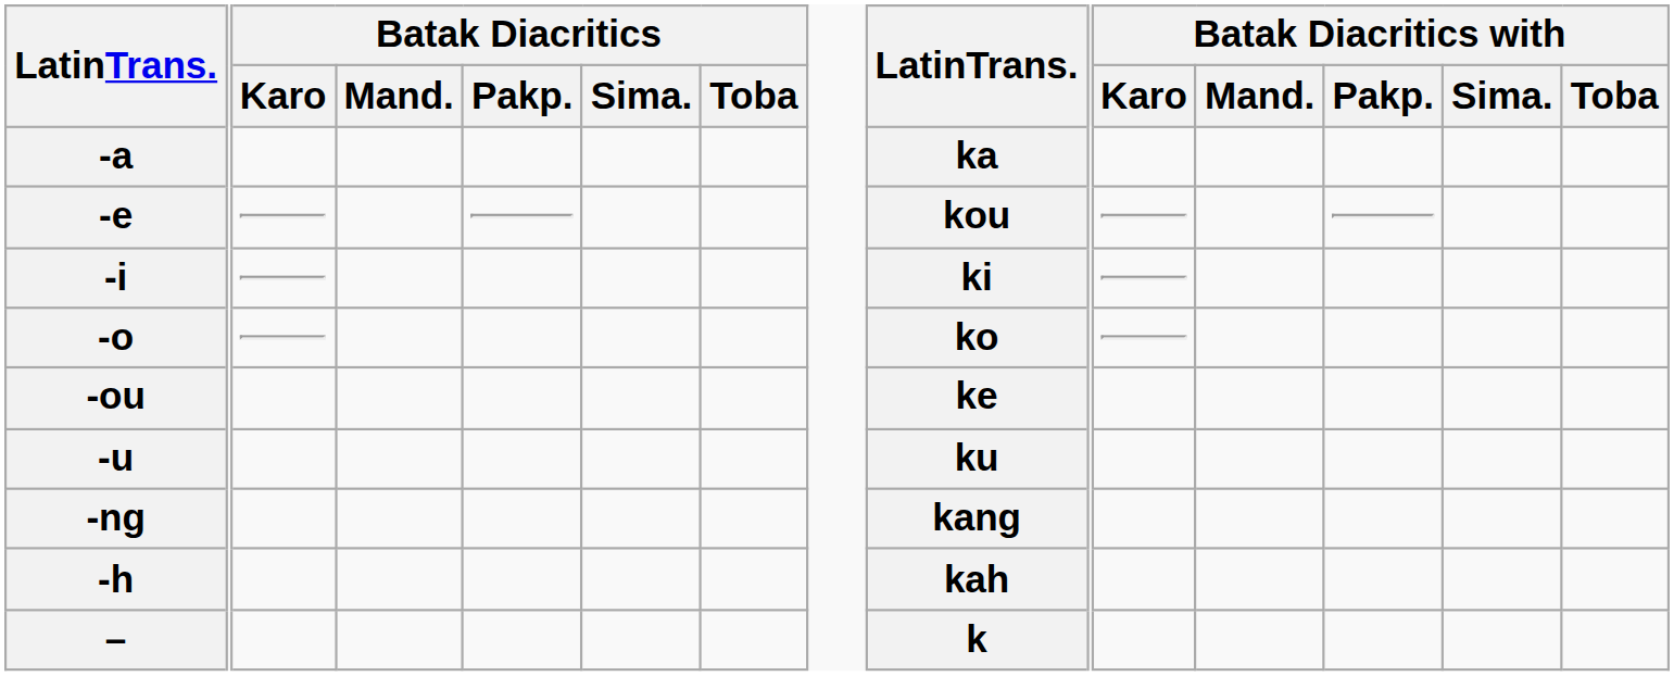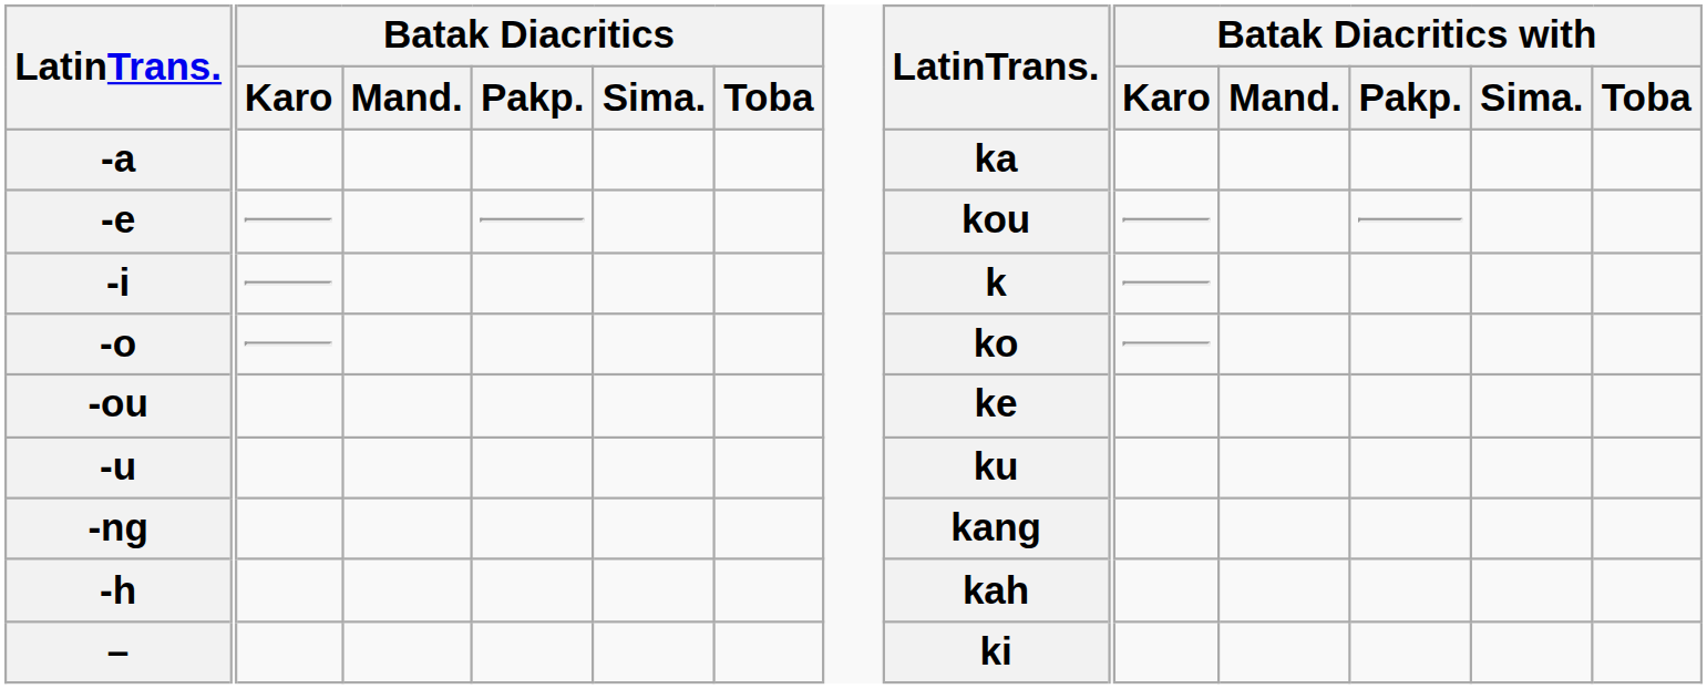 <table class="wikitable">
 <tr>
 <th scope="col" rowspan="2">Latin<a href='#'>Trans.</a></th>
 <th scope="col" colspan="5" style="border-left:#aaaaaa double;">Batak Diacritics</th>
 <td scope="col" rowspan="11" style="border-top:#aaaaaa hidden; border-bottom:#aaaaaa hidden;">    </td>
 <th scope="col" rowspan="2">LatinTrans.</th>
 <th scope="col" colspan="5" style="border-left:#aaaaaa double;">Batak Diacritics with </th>
 </tr>
 <tr>
 <th scope="col" style="border-left:#aaaaaa double;">Karo</th>
 <th scope="col">Mand.</th>
 <th scope="col">Pakp.</th>
 <th scope="col">Sima.</th>
 <th scope="col">Toba</th>
 <th scope="col" style="border-left:#aaaaaa double;">Karo</th>
 <th scope="col">Mand.</th>
 <th scope="col">Pakp.</th>
 <th scope="col">Sima.</th>
 <th scope="col">Toba</th>
 </tr>
 <tr align="left">
 <th scope="row">-a</th>
 <td style="border-left:#aaaaaa double;"></td>
 <td></td>
 <td></td>
 <td></td>
 <td></td>
 <th scope="row">ka</th>
 <td style="border-left:#aaaaaa double;"></td>
 <td></td>
 <td></td>
 <td></td>
 <td></td>
 </tr>
 <tr align="center">
 <th scope="row">-e</th>
 <td style="border-left:#aaaaaa double;"><hr></td>
 <td></td>
 <td><hr></td>
 <td></td>
 <td></td>
 <th scope="row">kou</th>
 <td style="border-left:#aaaaaa double;"><hr></td>
 <td></td>
 <td><hr></td>
 <td></td>
 <td></td>
 </tr>
 <tr align="center">
 <th scope="row">-i</th>
 <td style="border-left:#aaaaaa double;"><hr></td>
 <td></td>
 <td></td>
 <td></td>
 <td></td>
-<th scope="row">ki</th>
+<th scope="row">k</th>
 <td style="border-left:#aaaaaa double;"><hr></td>
 <td></td>
 <td></td>
 <td></td>
 <td></td>
 </tr>
 <tr align="center">
 <th scope="row">-o</th>
 <td style="border-left:#aaaaaa double;"><hr></td>
 <td></td>
 <td></td>
 <td></td>
 <td></td>
 <th scope="row">ko</th>
 <td style="border-left:#aaaaaa double;"><hr></td>
 <td></td>
 <td></td>
 <td></td>
 <td></td>
 </tr>
 <tr align="center">
 <th scope="row">-ou</th>
 <td style="border-left:#aaaaaa double;"></td>
 <td></td>
 <td></td>
 <td></td>
 <td></td>
 <th scope="row">ke</th>
 <td style="border-left:#aaaaaa double;"></td>
 <td></td>
 <td></td>
 <td></td>
 <td></td>
 </tr>
 <tr align="center">
 <th scope="row">-u</th>
 <td style="border-left:#aaaaaa double;"></td>
 <td></td>
 <td></td>
 <td></td>
 <td></td>
 <th scope="row">ku</th>
 <td style="border-left:#aaaaaa double;"></td>
 <td></td>
 <td></td>
 <td></td>
 <td></td>
 </tr>
 <tr align="center">
 <th scope="row">-ng</th>
 <td style="border-left:#aaaaaa double;"></td>
 <td></td>
 <td></td>
 <td></td>
 <td></td>
 <th scope="row">kang</th>
 <td style="border-left:#aaaaaa double;"></td>
 <td></td>
 <td></td>
 <td></td>
 <td></td>
 </tr>
 <tr align="center">
 <th scope="row">-h</th>
 <td style="border-left:#aaaaaa double;"></td>
 <td></td>
 <td></td>
 <td></td>
 <td></td>
 <th scope="row">kah</th>
 <td style="border-left:#aaaaaa double;"></td>
 <td></td>
 <td></td>
 <td></td>
 <td></td>
 </tr>
 <tr align="center">
 <th scope="row">–</th>
 <td style="border-left:#aaaaaa double;"></td>
 <td></td>
 <td></td>
 <td></td>
 <td></td>
-<th scope="row">k</th>
+<th scope="row">ki</th>
 <td style="border-left:#aaaaaa double;"></td>
 <td></td>
 <td></td>
 <td></td>
 <td></td>
 </tr>
 </table>
